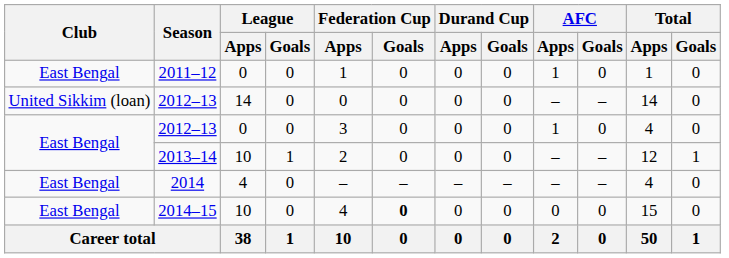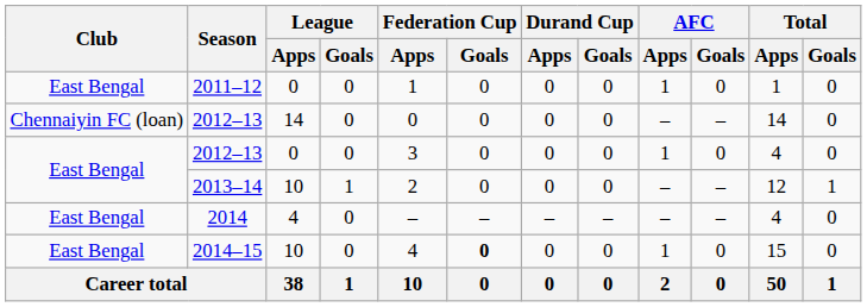 <table class="wikitable" style="font-size:90%; text-align:center;">
 <tr>
 <th rowspan="2">Club</th>
 <th rowspan="2">Season</th>
 <th colspan="2">League</th>
 <th colspan="2">Federation Cup</th>
 <th colspan="2">Durand Cup</th>
 <th colspan="2"><a href='#'>AFC</a></th>
 <th colspan="2">Total</th>
 </tr>
 <tr>
 <th>Apps</th>
 <th>Goals</th>
 <th>Apps</th>
 <th>Goals</th>
 <th>Apps</th>
 <th>Goals</th>
 <th>Apps</th>
 <th>Goals</th>
 <th>Apps</th>
 <th>Goals</th>
 </tr>
 <tr>
 <td rowspan="1"><a href='#'>East Bengal</a></td>
 <td><a href='#'>2011–12</a></td>
 <td>0</td>
 <td>0</td>
 <td>1</td>
 <td>0</td>
 <td>0</td>
 <td>0</td>
 <td>1</td>
 <td>0</td>
 <td>1</td>
 <td>0</td>
 </tr>
 <tr>
-<td rowspan="1"><a href='#'>United Sikkim</a> (loan)</td>
+<td rowspan="1"><a href='#'>Chennaiyin FC</a> (loan)</td>
 <td><a href='#'>2012–13</a></td>
 <td>14</td>
 <td>0</td>
 <td>0</td>
 <td>0</td>
 <td>0</td>
 <td>0</td>
 <td>–</td>
 <td>–</td>
 <td>14</td>
 <td>0</td>
 </tr>
 <tr>
 <td rowspan="2"><a href='#'>East Bengal</a></td>
 <td><a href='#'>2012–13</a></td>
 <td>0</td>
 <td>0</td>
 <td>3</td>
 <td>0</td>
 <td>0</td>
 <td>0</td>
 <td>1</td>
 <td>0</td>
 <td>4</td>
 <td>0</td>
 </tr>
 <tr>
 <td><a href='#'>2013–14</a></td>
 <td>10</td>
 <td>1</td>
 <td>2</td>
 <td>0</td>
 <td>0</td>
 <td>0</td>
 <td>–</td>
 <td>–</td>
 <td>12</td>
 <td>1</td>
 </tr>
 <tr>
 <td rowspan="1"><a href='#'>East Bengal</a></td>
 <td><a href='#'>2014</a></td>
 <td>4</td>
 <td>0</td>
 <td>–</td>
 <td>–</td>
 <td>–</td>
 <td>–</td>
 <td>–</td>
 <td>–</td>
 <td>4</td>
 <td>0</td>
 </tr>
 <tr>
 <td rowspan="1"><a href='#'>East Bengal</a></td>
 <td><a href='#'>2014–15</a></td>
 <td>10</td>
 <td>0</td>
 <td>4</td>
 <td><strong>0</strong></td>
 <td>0</td>
 <td>0</td>
-<td>0</td>
+<td>1</td>
 <td>0</td>
 <td>15</td>
 <td>0</td>
 </tr>
 <tr>
 <th colspan="2">Career total</th>
 <th>38</th>
 <th>1</th>
 <th>10</th>
 <th>0</th>
 <th>0</th>
 <th>0</th>
 <th>2</th>
 <th>0</th>
 <th>50</th>
 <th>1</th>
 </tr>
 </table>
